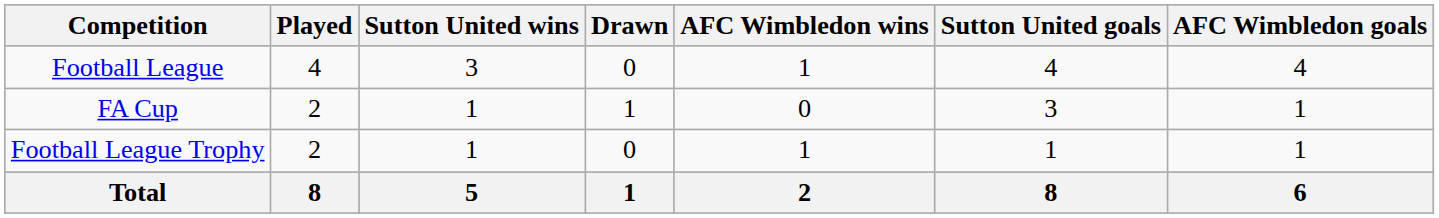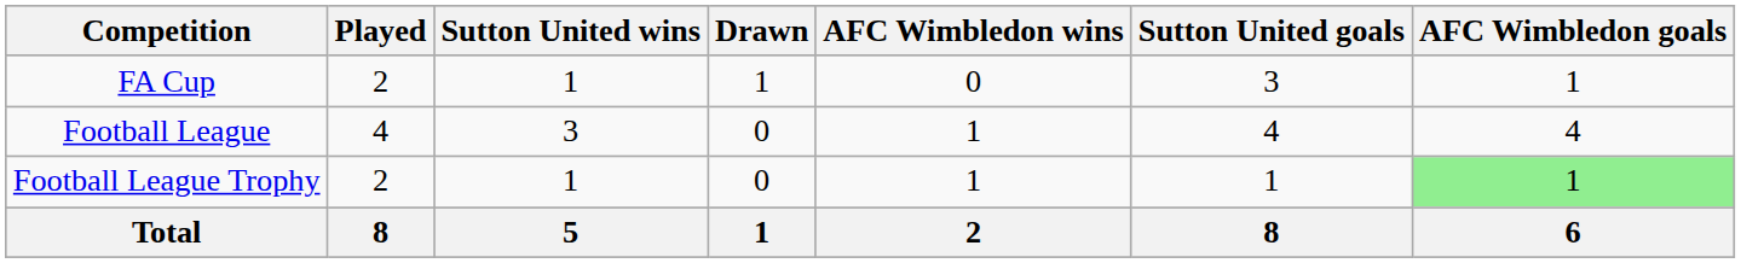 <table class="wikitable" style="text-align: center;">
 <tr>
 <th>Competition</th>
 <th>Played</th>
 <th>Sutton United wins</th>
 <th>Drawn</th>
 <th>AFC Wimbledon wins</th>
 <th>Sutton United goals</th>
 <th>AFC Wimbledon goals</th>
 </tr>
 <tr>
+<td><a href='#'>FA Cup</a></td>
+<td>2</td>
+<td>1</td>
+<td>1</td>
+<td>0</td>
+<td>3</td>
+<td>1</td>
+</tr>
+<tr>
 <td><a href='#'>Football League</a></td>
 <td>4</td>
 <td>3</td>
 <td>0</td>
 <td>1</td>
 <td>4</td>
 <td>4</td>
 </tr>
 <tr>
-<td><a href='#'>FA Cup</a></td>
-<td>2</td>
-<td>1</td>
-<td>1</td>
-<td>0</td>
-<td>3</td>
-<td>1</td>
-</tr>
-<tr>
 <td><a href='#'>Football League Trophy</a></td>
 <td>2</td>
 <td>1</td>
 <td>0</td>
 <td>1</td>
 <td>1</td>
-<td>1</td>
+<td style="background: lightgreen;">1</td>
 </tr>
 <tr>
 <th>Total</th>
 <th>8</th>
 <th>5</th>
 <th>1</th>
 <th>2</th>
 <th>8</th>
 <th>6</th>
 </tr>
 </table>
